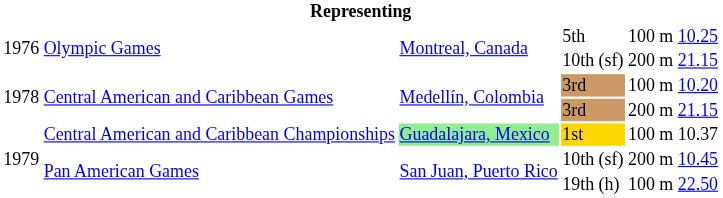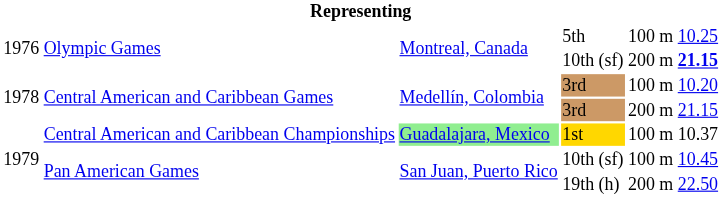 <table>
 <tr>
 <th colspan="6">Representing </th>
 </tr>
 <tr>
 <td rowspan=2>1976</td>
 <td rowspan=2><a href='#'>Olympic Games</a></td>
 <td rowspan=2><a href='#'>Montreal, Canada</a></td>
 <td>5th</td>
 <td>100 m</td>
 <td><a href='#'>10.25</a></td>
 </tr>
 <tr>
 <td>10th (sf)</td>
 <td>200 m</td>
-<td><a href='#'>21.15</a></td>
+<td><strong><a href='#'>21.15</a></strong></td>
 </tr>
 <tr>
 <td rowspan=2>1978</td>
 <td rowspan=2><a href='#'>Central American and Caribbean Games</a></td>
 <td rowspan=2><a href='#'>Medellín, Colombia</a></td>
 <td bgcolor=cc9966>3rd</td>
 <td>100 m</td>
 <td><a href='#'>10.20</a></td>
 </tr>
 <tr>
 <td bgcolor=cc9966>3rd</td>
 <td>200 m</td>
 <td><a href='#'>21.15</a></td>
 </tr>
 <tr>
 <td rowspan=3>1979</td>
 <td><a href='#'>Central American and Caribbean Championships</a></td>
 <td style="background: lightgreen;"><a href='#'>Guadalajara, Mexico</a></td>
 <td bgcolor=gold>1st</td>
 <td>100 m</td>
 <td>10.37</td>
 </tr>
 <tr>
 <td rowspan=2><a href='#'>Pan American Games</a></td>
 <td rowspan=2><a href='#'>San Juan, Puerto Rico</a></td>
 <td>10th (sf)</td>
-<td>200 m</td>
+<td>100 m</td>
 <td><a href='#'>10.45</a></td>
 </tr>
 <tr>
 <td>19th (h)</td>
-<td>100 m</td>
+<td>200 m</td>
 <td><a href='#'>22.50</a></td>
 </tr>
 </table>
